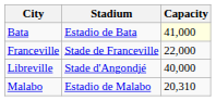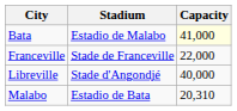 <table class="wikitable sortable">
 <tr>
 <th>City</th>
 <th>Stadium</th>
 <th>Capacity</th>
 </tr>
 <tr>
 <td> <a href='#'>Bata</a></td>
-<td><a href='#'>Estadio de Bata</a></td>
+<td><a href='#'>Estadio de Malabo</a></td>
 <td style="background: lightyellow;">41,000</td>
 </tr>
 <tr>
 <td> <a href='#'>Franceville</a></td>
 <td><a href='#'>Stade de Franceville</a></td>
 <td>22,000</td>
 </tr>
 <tr>
 <td> <a href='#'>Libreville</a></td>
 <td><a href='#'>Stade d'Angondjé</a></td>
 <td>40,000</td>
 </tr>
 <tr>
 <td> <a href='#'>Malabo</a></td>
-<td><a href='#'>Estadio de Malabo</a></td>
+<td><a href='#'>Estadio de Bata</a></td>
 <td>20,310</td>
 </tr>
 </table>
